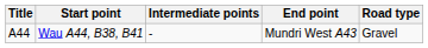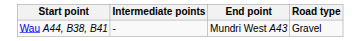 <table class="wikitable" style="text-align:left; margin: 1em auto 1em auto;">
 <tr>
-<th>Title</th>
 <th>Start point</th>
 <th>Intermediate points</th>
 <th>End point</th>
 <th>Road type</th>
 </tr>
 <tr>
-<td>A44</td>
 <td><a href='#'>Wau</a> <em>A44, B38, B41</em></td>
 <td>-</td>
 <td>Mundri West <em>A43</em></td>
 <td>Gravel</td>
 </tr>
 </table>
